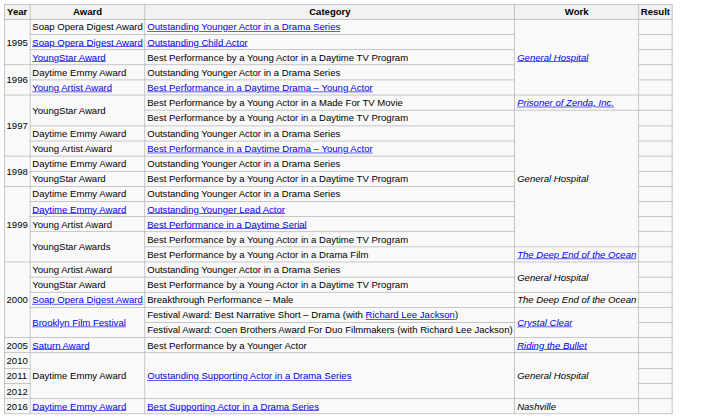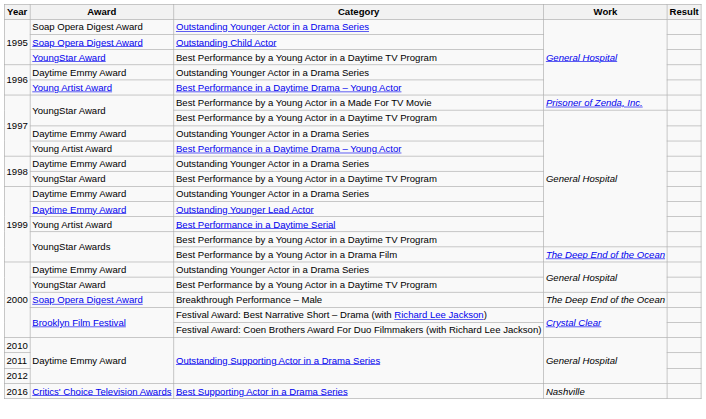 <table class="wikitable" style="text-align:left; font-size:95%;">
 <tr>
 <th>Year</th>
 <th>Award</th>
 <th>Category</th>
 <th>Work</th>
 <th>Result</th>
 </tr>
 <tr>
 <td rowspan="3">1995</td>
 <td>Soap Opera Digest Award</td>
 <td><a href='#'>Outstanding Younger Actor in a Drama Series</a></td>
 <td rowspan="5"><em><a href='#'>General Hospital</a></em></td>
 <td></td>
 </tr>
 <tr>
 <td><a href='#'>Soap Opera Digest Award</a></td>
 <td><a href='#'>Outstanding Child Actor</a></td>
 <td></td>
 </tr>
 <tr>
 <td><a href='#'>YoungStar Award</a></td>
 <td>Best Performance by a Young Actor in a Daytime TV Program</td>
 <td></td>
 </tr>
 <tr>
 <td rowspan="2">1996</td>
 <td>Daytime Emmy Award</td>
 <td>Outstanding Younger Actor in a Drama Series</td>
 <td></td>
 </tr>
 <tr>
 <td><a href='#'>Young Artist Award</a></td>
 <td><a href='#'>Best Performance in a Daytime Drama – Young Actor</a></td>
 <td></td>
 </tr>
 <tr>
 <td rowspan="4">1997</td>
 <td rowspan="2">YoungStar Award</td>
 <td>Best Performance by a Young Actor in a Made For TV Movie</td>
 <td><em><a href='#'>Prisoner of Zenda, Inc.</a></em></td>
 <td></td>
 </tr>
 <tr>
 <td>Best Performance by a Young Actor in a Daytime TV Program</td>
 <td rowspan="9"><em>General Hospital</em></td>
 <td></td>
 </tr>
 <tr>
 <td>Daytime Emmy Award</td>
 <td>Outstanding Younger Actor in a Drama Series</td>
 <td></td>
 </tr>
 <tr>
 <td>Young Artist Award</td>
 <td><a href='#'>Best Performance in a Daytime Drama – Young Actor</a></td>
 <td></td>
 </tr>
 <tr>
 <td rowspan="2">1998</td>
 <td>Daytime Emmy Award</td>
 <td>Outstanding Younger Actor in a Drama Series</td>
 <td></td>
 </tr>
 <tr>
 <td>YoungStar Award</td>
 <td>Best Performance by a Young Actor in a Daytime TV Program</td>
 <td></td>
 </tr>
 <tr>
 <td rowspan="5">1999</td>
 <td>Daytime Emmy Award</td>
 <td>Outstanding Younger Actor in a Drama Series</td>
 <td></td>
 </tr>
 <tr>
 <td><a href='#'>Daytime Emmy Award</a></td>
 <td><a href='#'>Outstanding Younger Lead Actor</a></td>
 <td></td>
 </tr>
 <tr>
 <td>Young Artist Award</td>
 <td><a href='#'>Best Performance in a Daytime Serial</a></td>
 <td></td>
 </tr>
 <tr>
 <td rowspan="2">YoungStar Awards</td>
 <td>Best Performance by a Young Actor in a Daytime TV Program</td>
 <td></td>
 </tr>
 <tr>
 <td>Best Performance by a Young Actor in a Drama Film</td>
 <td><em><a href='#'>The Deep End of the Ocean</a></em></td>
 <td></td>
 </tr>
 <tr>
 <td rowspan="5">2000</td>
-<td>Young Artist Award</td>
+<td>Daytime Emmy Award</td>
 <td>Outstanding Younger Actor in a Drama Series</td>
 <td rowspan="2"><em>General Hospital</em></td>
 <td></td>
 </tr>
 <tr>
 <td>YoungStar Award</td>
 <td>Best Performance by a Young Actor in a Daytime TV Program</td>
 <td></td>
 </tr>
 <tr>
 <td><a href='#'>Soap Opera Digest Award</a></td>
 <td>Breakthrough Performance – Male</td>
 <td><em>The Deep End of the Ocean</em></td>
 <td></td>
 </tr>
 <tr>
 <td rowspan="2"><a href='#'>Brooklyn Film Festival</a></td>
 <td>Festival Award: Best Narrative Short – Drama (with <a href='#'>Richard Lee Jackson</a>)</td>
 <td rowspan="2"><em><a href='#'>Crystal Clear</a></em></td>
 <td></td>
 </tr>
 <tr>
 <td>Festival Award: Coen Brothers Award For Duo Filmmakers (with Richard Lee Jackson)</td>
 <td></td>
 </tr>
 <tr>
-<td>2005</td>
-<td><a href='#'>Saturn Award</a></td>
-<td>Best Performance by a Younger Actor</td>
-<td><em><a href='#'>Riding the Bullet</a></em></td>
-<td></td>
-</tr>
-<tr>
 <td>2010</td>
 <td rowspan="3">Daytime Emmy Award</td>
 <td rowspan="3"><a href='#'>Outstanding Supporting Actor in a Drama Series</a></td>
 <td rowspan="3"><em>General Hospital</em></td>
 <td></td>
 </tr>
 <tr>
 <td>2011</td>
 <td></td>
 </tr>
 <tr>
 <td>2012</td>
 <td></td>
 </tr>
 <tr>
 <td>2016</td>
-<td><a href='#'>Daytime Emmy Award</a></td>
+<td><a href='#'>Critics' Choice Television Awards</a></td>
 <td><a href='#'>Best Supporting Actor in a Drama Series</a></td>
 <td><em>Nashville</em></td>
 <td></td>
 </tr>
 </table>
